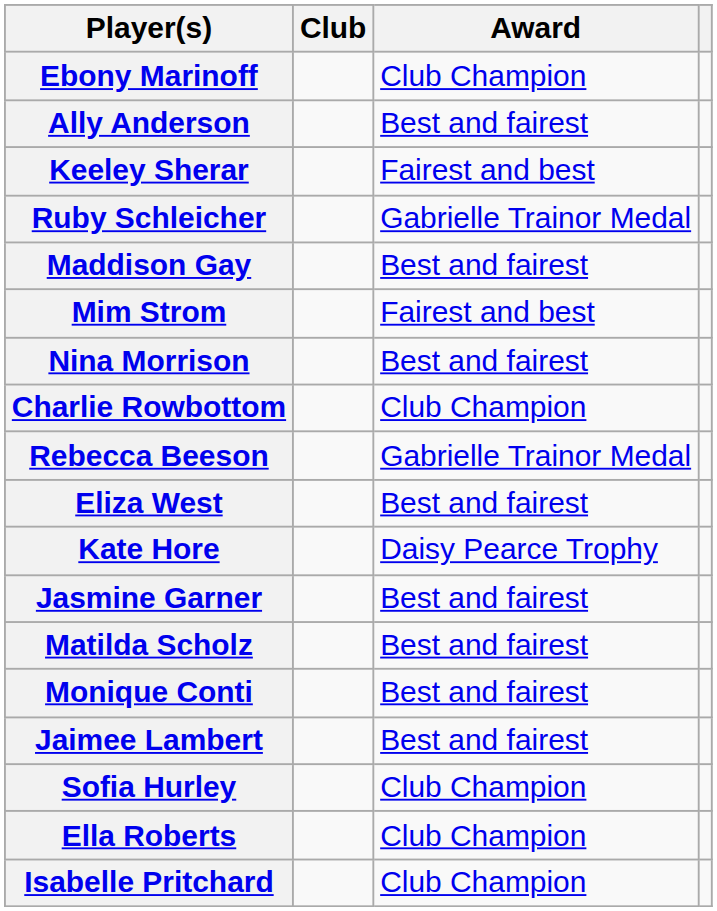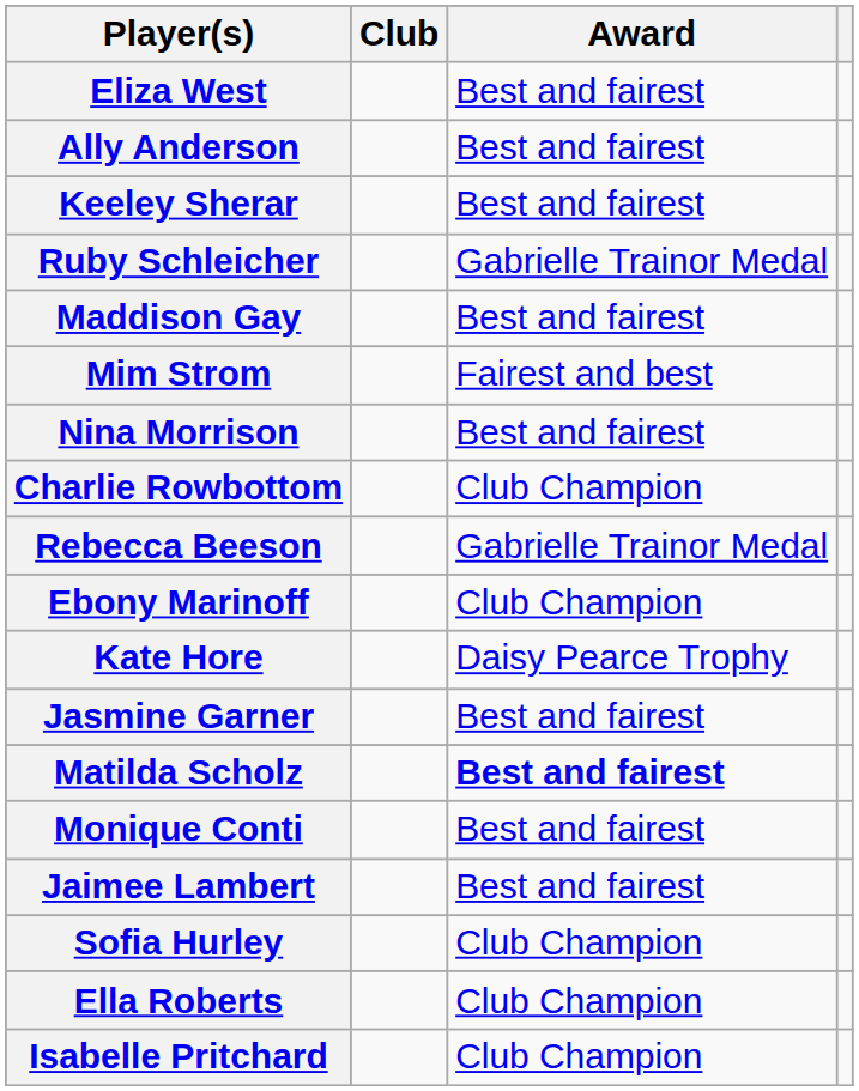 <table class="wikitable plainrowheaders">
 <tr>
 <th>Player(s)</th>
 <th>Club</th>
 <th>Award</th>
 <th></th>
 </tr>
 <tr>
-<th scope=row><a href='#'>Ebony Marinoff</a></th>
+<th scope=row><a href='#'>Eliza West</a></th>
 <td></td>
-<td><a href='#'>Club Champion</a></td>
+<td><a href='#'>Best and fairest</a></td>
 <td align=center></td>
 </tr>
 <tr>
 <th scope=row><a href='#'>Ally Anderson</a></th>
 <td></td>
 <td><a href='#'>Best and fairest</a></td>
 <td align=center></td>
 </tr>
 <tr>
 <th scope=row><a href='#'>Keeley Sherar</a></th>
 <td></td>
-<td><a href='#'>Fairest and best</a></td>
+<td><a href='#'>Best and fairest</a></td>
 <td align=center></td>
 </tr>
 <tr>
 <th scope=row><a href='#'>Ruby Schleicher</a></th>
 <td></td>
 <td><a href='#'>Gabrielle Trainor Medal</a></td>
 <td align=center></td>
 </tr>
 <tr>
 <th scope=row><a href='#'>Maddison Gay</a></th>
 <td></td>
 <td><a href='#'>Best and fairest</a></td>
 <td align=center></td>
 </tr>
 <tr>
 <th scope=row><a href='#'>Mim Strom</a></th>
 <td></td>
 <td><a href='#'>Fairest and best</a></td>
 <td align=center></td>
 </tr>
 <tr>
 <th scope=row><a href='#'>Nina Morrison</a></th>
 <td></td>
 <td><a href='#'>Best and fairest</a></td>
 <td align=center></td>
 </tr>
 <tr>
 <th scope=row><a href='#'>Charlie Rowbottom</a></th>
 <td></td>
 <td><a href='#'>Club Champion</a></td>
 <td align=center></td>
 </tr>
 <tr>
 <th scope=row><a href='#'>Rebecca Beeson</a></th>
 <td></td>
 <td><a href='#'>Gabrielle Trainor Medal</a></td>
 <td align=center></td>
 </tr>
 <tr>
-<th scope=row><a href='#'>Eliza West</a></th>
+<th scope=row><a href='#'>Ebony Marinoff</a></th>
 <td></td>
-<td><a href='#'>Best and fairest</a></td>
+<td><a href='#'>Club Champion</a></td>
 <td align=center></td>
 </tr>
 <tr>
 <th scope=row><a href='#'>Kate Hore</a></th>
 <td></td>
 <td><a href='#'>Daisy Pearce Trophy</a></td>
 <td align=center></td>
 </tr>
 <tr>
 <th scope=row><a href='#'>Jasmine Garner</a></th>
 <td></td>
 <td><a href='#'>Best and fairest</a></td>
 <td align=center></td>
 </tr>
 <tr>
 <th scope=row><a href='#'>Matilda Scholz</a></th>
 <td></td>
-<td><a href='#'>Best and fairest</a></td>
+<td><strong><a href='#'>Best and fairest</a></strong></td>
 <td align=center></td>
 </tr>
 <tr>
 <th scope=row><a href='#'>Monique Conti</a></th>
 <td></td>
 <td><a href='#'>Best and fairest</a></td>
 <td align=center></td>
 </tr>
 <tr>
 <th scope=row><a href='#'>Jaimee Lambert</a></th>
 <td></td>
 <td><a href='#'>Best and fairest</a></td>
 <td align=center></td>
 </tr>
 <tr>
 <th scope=row><a href='#'>Sofia Hurley</a></th>
 <td></td>
 <td><a href='#'>Club Champion</a></td>
 <td align=center></td>
 </tr>
 <tr>
 <th scope=row><a href='#'>Ella Roberts</a></th>
 <td></td>
 <td><a href='#'>Club Champion</a></td>
 <td align=center></td>
 </tr>
 <tr>
 <th scope=row><a href='#'>Isabelle Pritchard</a></th>
 <td></td>
 <td><a href='#'>Club Champion</a></td>
 <td align=center></td>
 </tr>
 </table>
